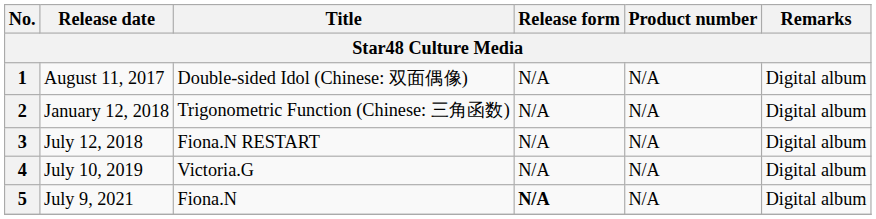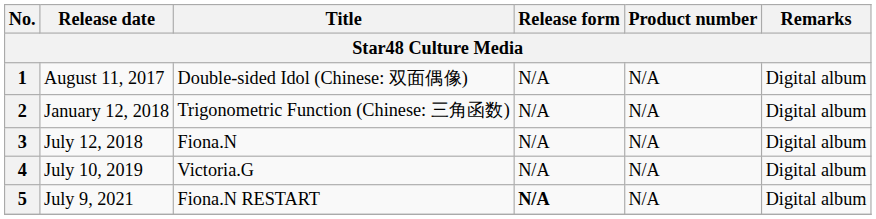 <table class="wikitable">
 <tr>
 <th>No.</th>
 <th>Release date</th>
 <th>Title</th>
 <th>Release form</th>
 <th>Product number</th>
 <th>Remarks</th>
 </tr>
 <tr>
 <th colspan=6>Star48 Culture Media</th>
 </tr>
 <tr>
 <th>1</th>
 <td>August 11, 2017</td>
 <td>Double-sided Idol (Chinese: 双面偶像)</td>
 <td>N/A</td>
 <td>N/A</td>
 <td>Digital album</td>
 </tr>
 <tr>
 <th>2</th>
 <td>January 12, 2018</td>
 <td>Trigonometric Function (Chinese: 三角函数)</td>
 <td>N/A</td>
 <td>N/A</td>
 <td>Digital album</td>
 </tr>
 <tr>
 <th>3</th>
 <td>July 12, 2018</td>
-<td>Fiona.N RESTART</td>
+<td>Fiona.N</td>
 <td>N/A</td>
 <td>N/A</td>
 <td>Digital album</td>
 </tr>
 <tr>
 <th>4</th>
 <td>July 10, 2019</td>
 <td>Victoria.G</td>
 <td>N/A</td>
 <td>N/A</td>
 <td>Digital album</td>
 </tr>
 <tr>
 <th>5</th>
 <td>July 9, 2021</td>
-<td>Fiona.N</td>
+<td>Fiona.N RESTART</td>
 <td><strong>N/A</strong></td>
 <td>N/A</td>
 <td>Digital album</td>
 </tr>
 <tr>
 </tr>
 </table>
